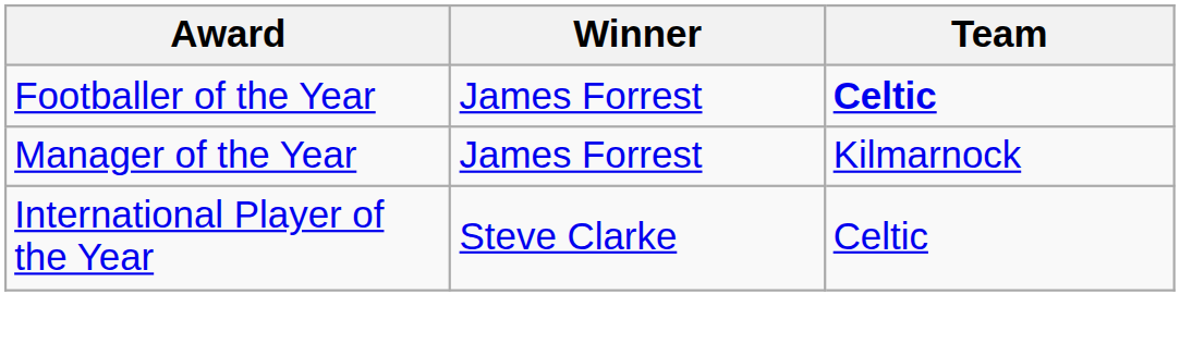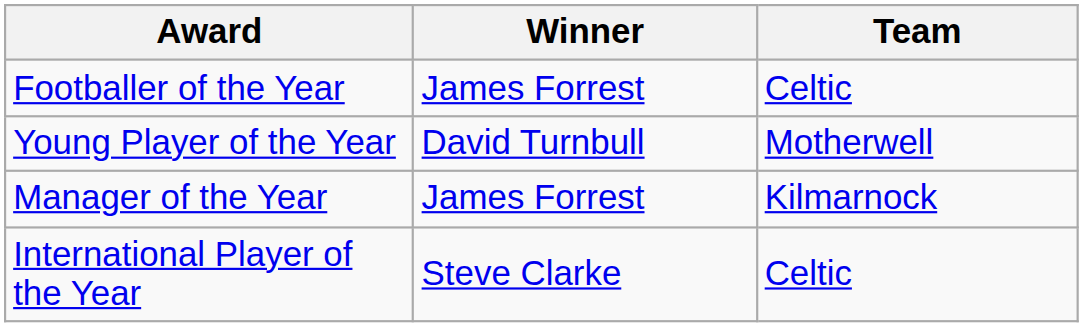 <table class="wikitable">
 <tr>
 <th width=180>Award</th>
 <th width=150>Winner</th>
 <th width=140>Team</th>
 </tr>
 <tr>
 <td><a href='#'>Footballer of the Year</a></td>
 <td><a href='#'>James Forrest</a></td>
-<td><strong><a href='#'>Celtic</a></strong></td>
+<td><a href='#'>Celtic</a></td>
+</tr>
+<tr>
+<td><a href='#'>Young Player of the Year</a></td>
+<td><a href='#'>David Turnbull</a></td>
+<td><a href='#'>Motherwell</a></td>
 </tr>
 <tr>
 <td><a href='#'>Manager of the Year</a></td>
 <td><a href='#'>James Forrest</a></td>
 <td><a href='#'>Kilmarnock</a></td>
 </tr>
 <tr>
 <td><a href='#'>International Player of the Year</a></td>
 <td><a href='#'>Steve Clarke</a></td>
 <td><a href='#'>Celtic</a></td>
 </tr>
 </table>
